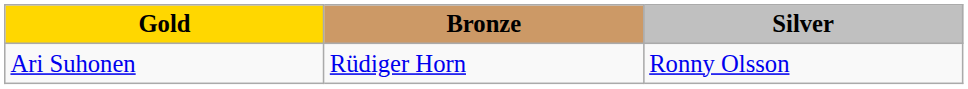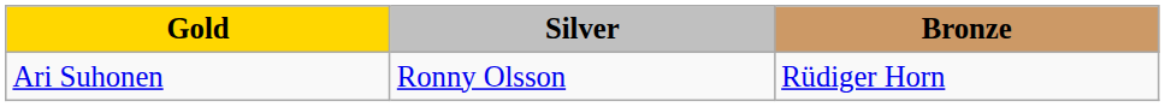 <table class="wikitable" style="text-align:left">
 <tr align="center">
 <td width=200 bgcolor=gold><strong>Gold</strong></td>
+<td width=200 bgcolor=silver><strong>Silver</strong></td>
 <td width=200 bgcolor=CC9966><strong>Bronze</strong></td>
-<td width=200 bgcolor=silver><strong>Silver</strong></td>
 </tr>
 <tr>
 <td><a href='#'>Ari Suhonen</a><br><em></em></td>
+<td><a href='#'>Ronny Olsson</a><br><em></em></td>
 <td><a href='#'>Rüdiger Horn</a><br><em></em></td>
-<td><a href='#'>Ronny Olsson</a><br><em></em></td>
 </tr>
 </table>
